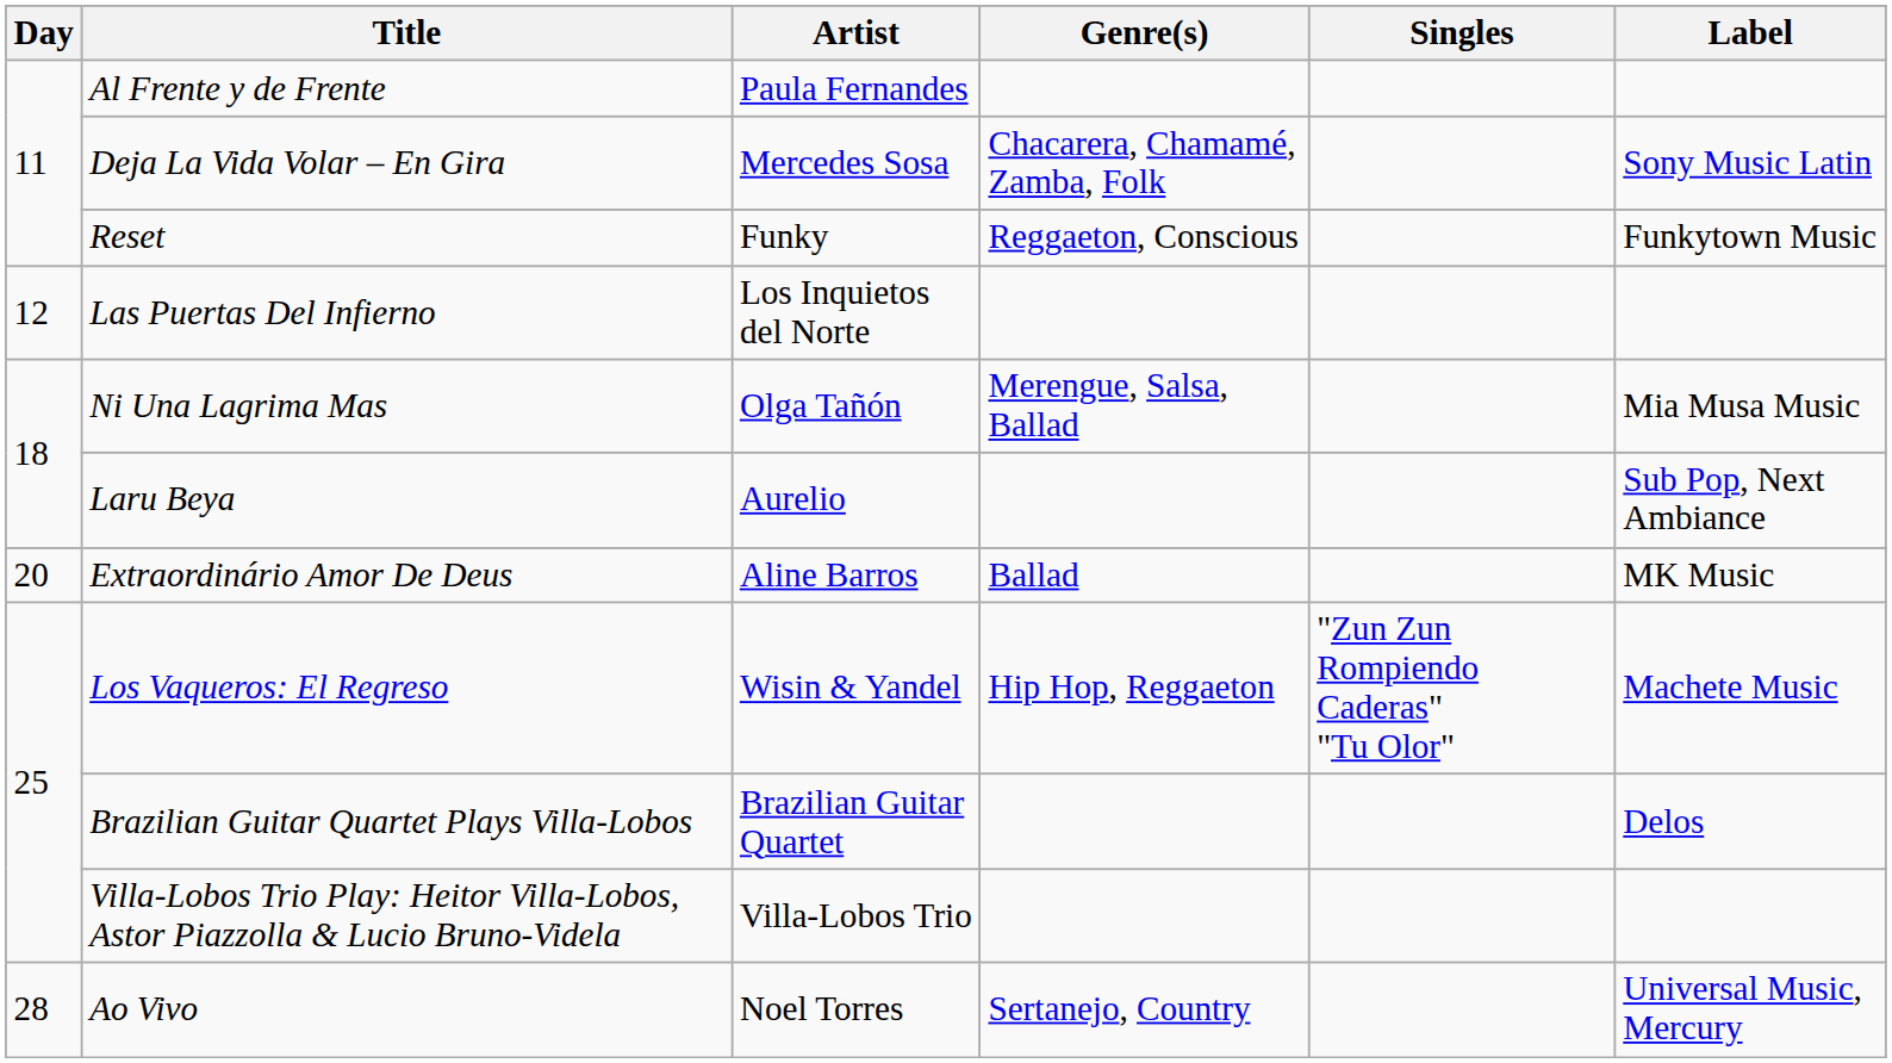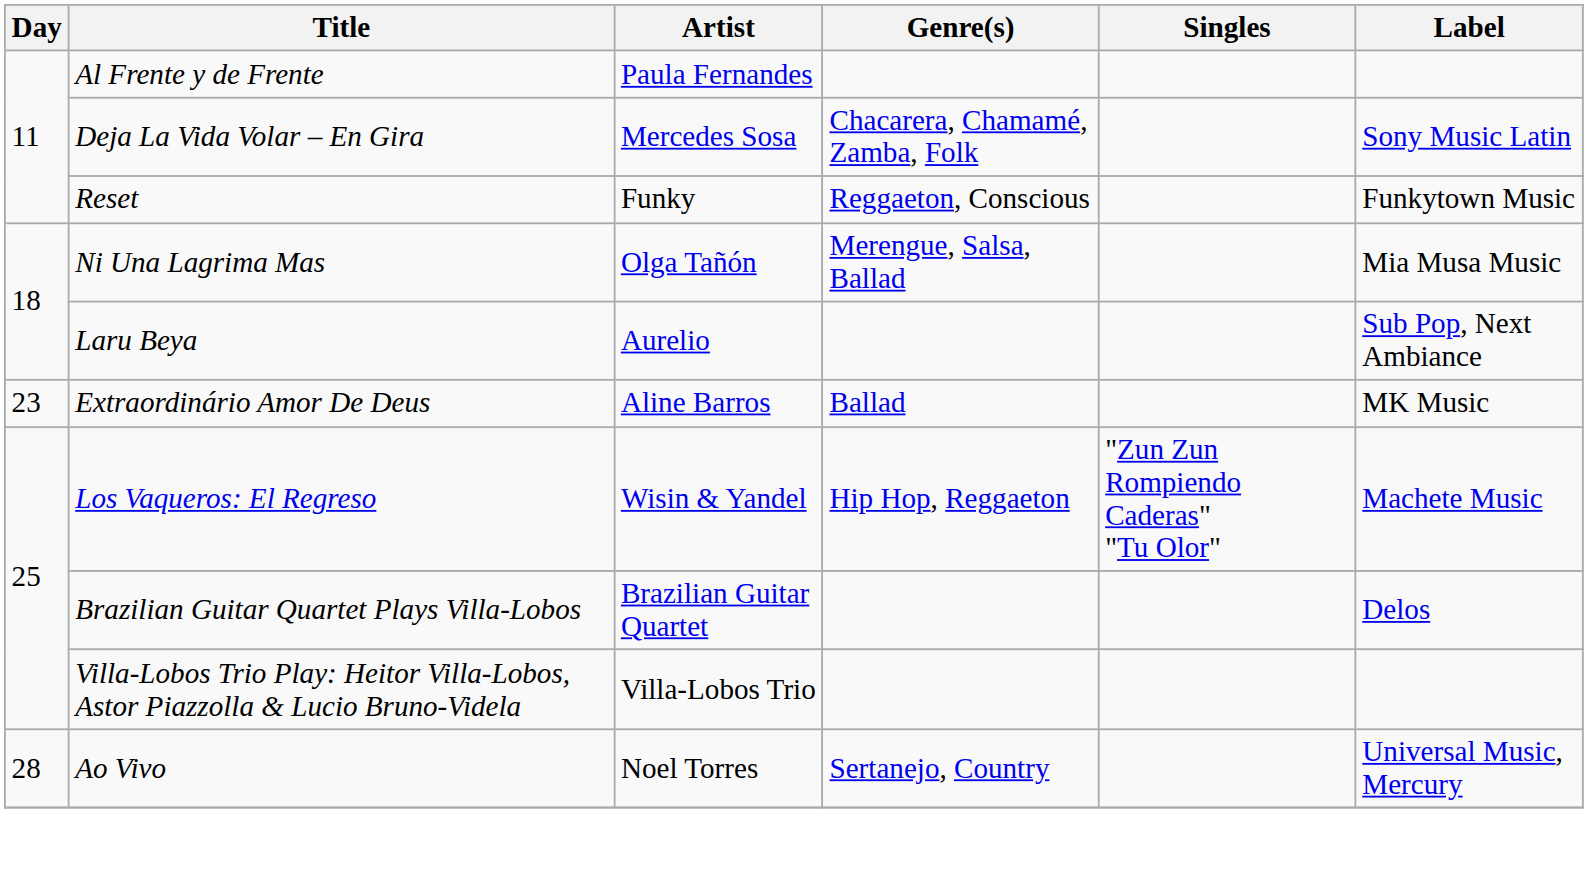 <table class="wikitable sortable" style="text-align: left;">
 <tr>
 <th>Day</th>
 <th>Title</th>
 <th>Artist</th>
 <th>Genre(s)</th>
 <th>Singles</th>
 <th>Label</th>
 </tr>
 <tr>
 <td rowspan="3">11</td>
 <td><em>Al Frente y de Frente</em></td>
 <td><a href='#'>Paula Fernandes</a></td>
 <td></td>
 <td></td>
 <td></td>
 </tr>
 <tr>
 <td><em>Deja La Vida Volar – En Gira</em></td>
 <td><a href='#'>Mercedes Sosa</a></td>
 <td><a href='#'>Chacarera</a>, <a href='#'>Chamamé</a>, <a href='#'>Zamba</a>, <a href='#'>Folk</a></td>
 <td></td>
 <td><a href='#'>Sony Music Latin</a></td>
 </tr>
 <tr>
 <td><em>Reset</em></td>
 <td>Funky</td>
 <td><a href='#'>Reggaeton</a>, Conscious</td>
 <td></td>
 <td>Funkytown Music</td>
 </tr>
 <tr>
-<td>12</td>
-<td><em>Las Puertas Del Infierno</em></td>
-<td>Los Inquietos del Norte</td>
-<td></td>
-<td></td>
-<td></td>
-</tr>
-<tr>
 <td rowspan="2">18</td>
 <td><em>Ni Una Lagrima Mas</em></td>
 <td><a href='#'>Olga Tañón</a></td>
 <td><a href='#'>Merengue</a>, <a href='#'>Salsa</a>, <a href='#'>Ballad</a></td>
 <td></td>
 <td>Mia Musa Music</td>
 </tr>
 <tr>
 <td><em>Laru Beya</em></td>
 <td><a href='#'>Aurelio</a></td>
 <td></td>
 <td></td>
 <td><a href='#'>Sub Pop</a>, Next Ambiance</td>
 </tr>
 <tr>
-<td>20</td>
+<td>23</td>
 <td><em>Extraordinário Amor De Deus</em></td>
 <td><a href='#'>Aline Barros</a></td>
 <td><a href='#'>Ballad</a></td>
 <td></td>
 <td>MK Music</td>
 </tr>
 <tr>
 <td rowspan="3">25</td>
 <td><em><a href='#'>Los Vaqueros: El Regreso</a></em></td>
 <td><a href='#'>Wisin & Yandel</a></td>
 <td><a href='#'>Hip Hop</a>, <a href='#'>Reggaeton</a></td>
 <td>"<a href='#'>Zun Zun Rompiendo Caderas</a>"<br>"<a href='#'>Tu Olor</a>"</td>
 <td><a href='#'>Machete Music</a></td>
 </tr>
 <tr>
 <td><em>Brazilian Guitar Quartet Plays Villa-Lobos</em></td>
 <td><a href='#'>Brazilian Guitar Quartet</a></td>
 <td></td>
 <td></td>
 <td><a href='#'>Delos</a></td>
 </tr>
 <tr>
 <td><em>Villa-Lobos Trio Play: Heitor Villa-Lobos, Astor Piazzolla & Lucio Bruno-Videla</em></td>
 <td>Villa-Lobos Trio</td>
 <td></td>
 <td></td>
 <td></td>
 </tr>
 <tr>
 <td>28</td>
 <td><em>Ao Vivo</em></td>
 <td>Noel Torres</td>
 <td><a href='#'>Sertanejo</a>, <a href='#'>Country</a></td>
 <td></td>
 <td><a href='#'>Universal Music</a>, <a href='#'>Mercury</a></td>
 </tr>
 <tr>
 </tr>
 </table>
